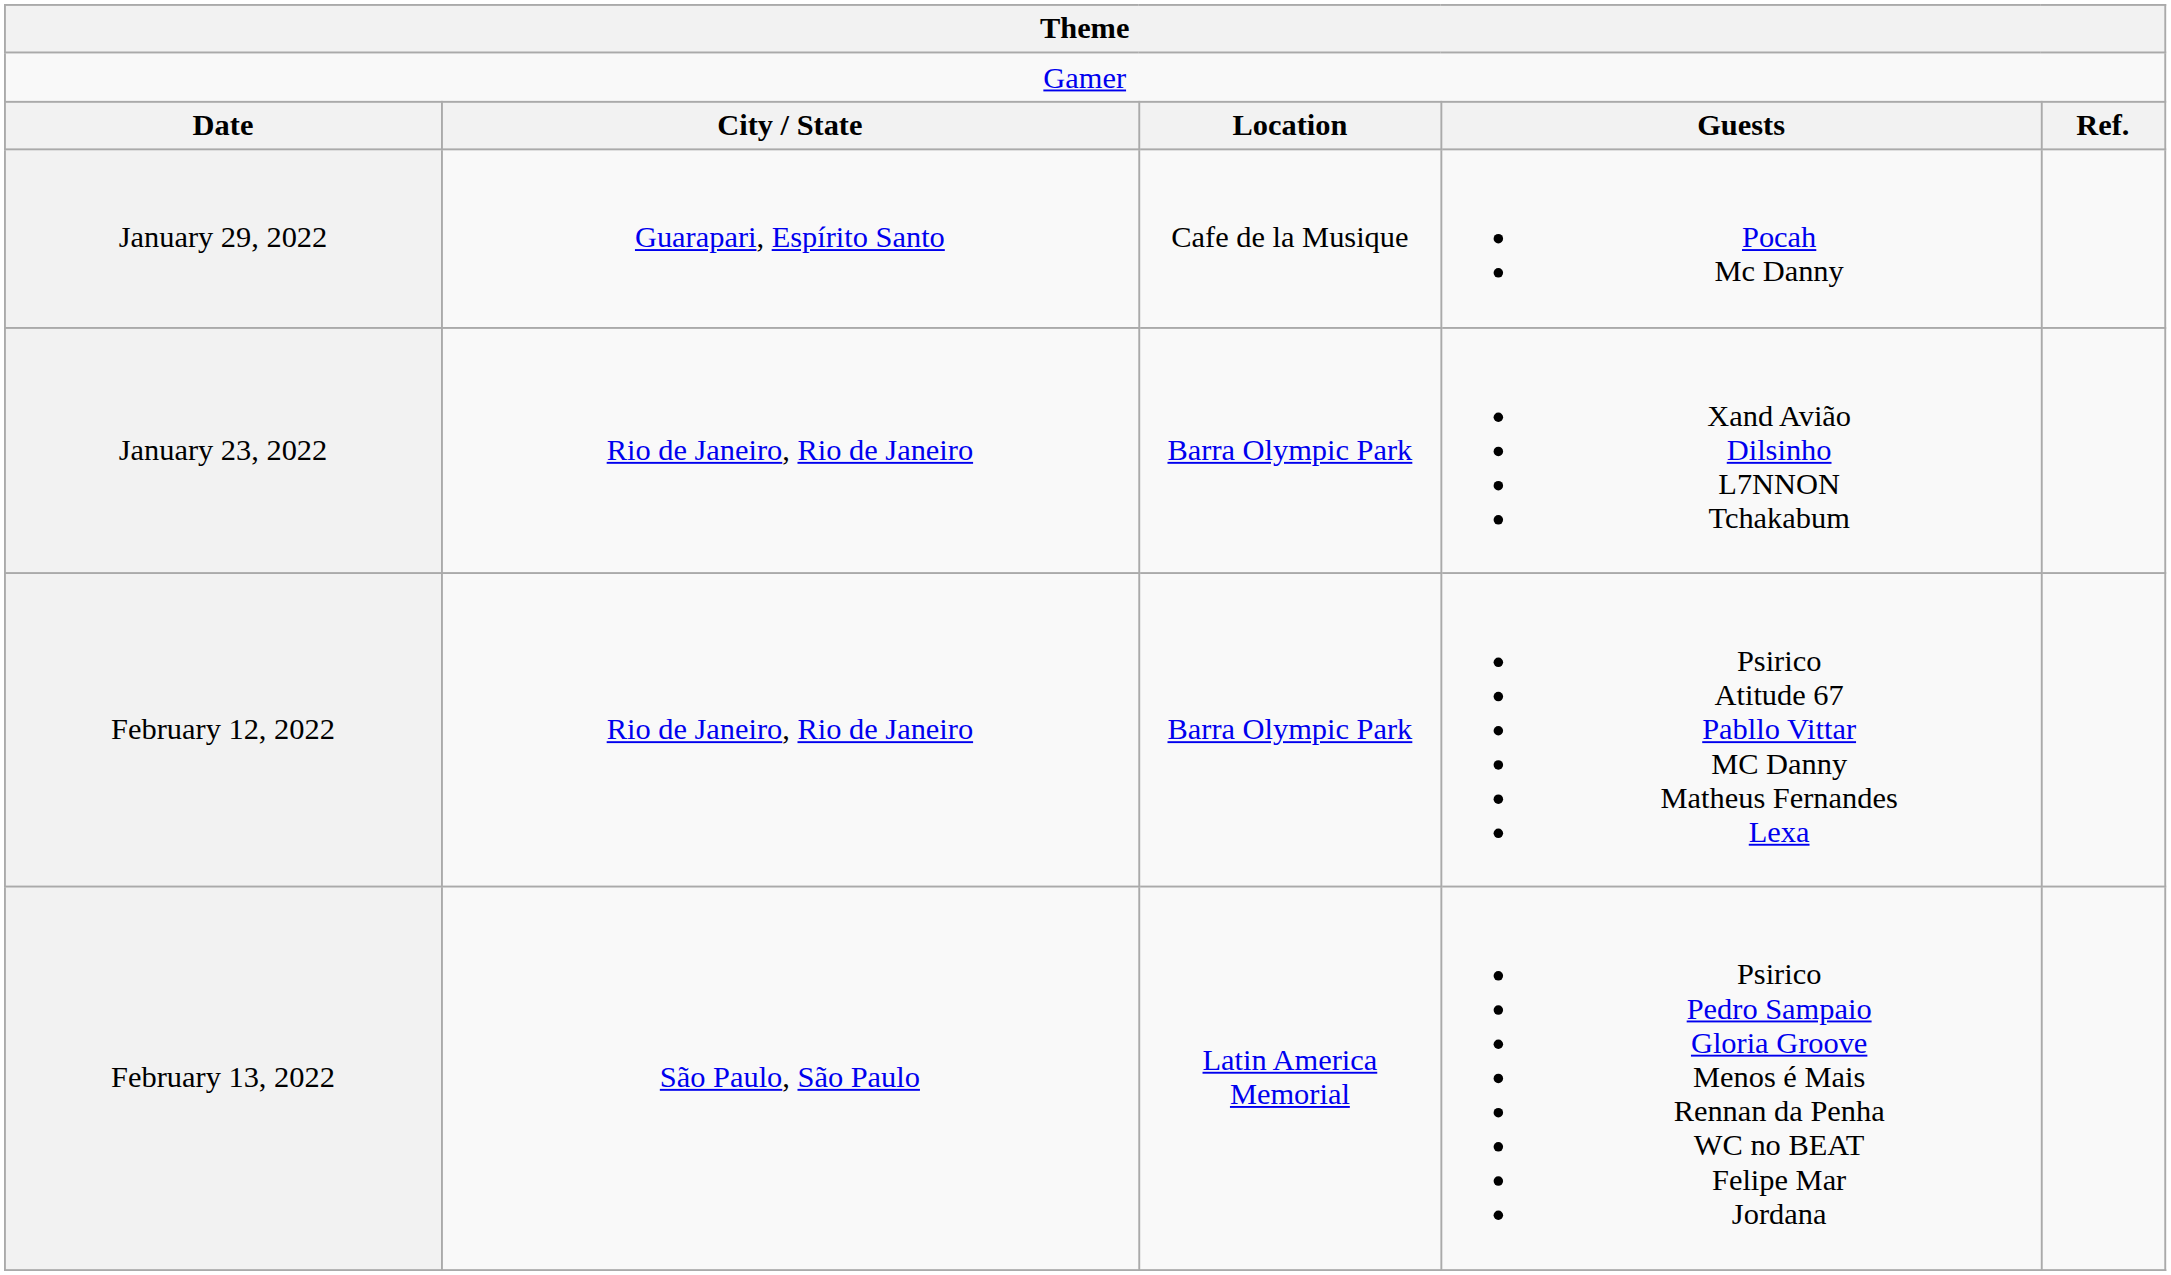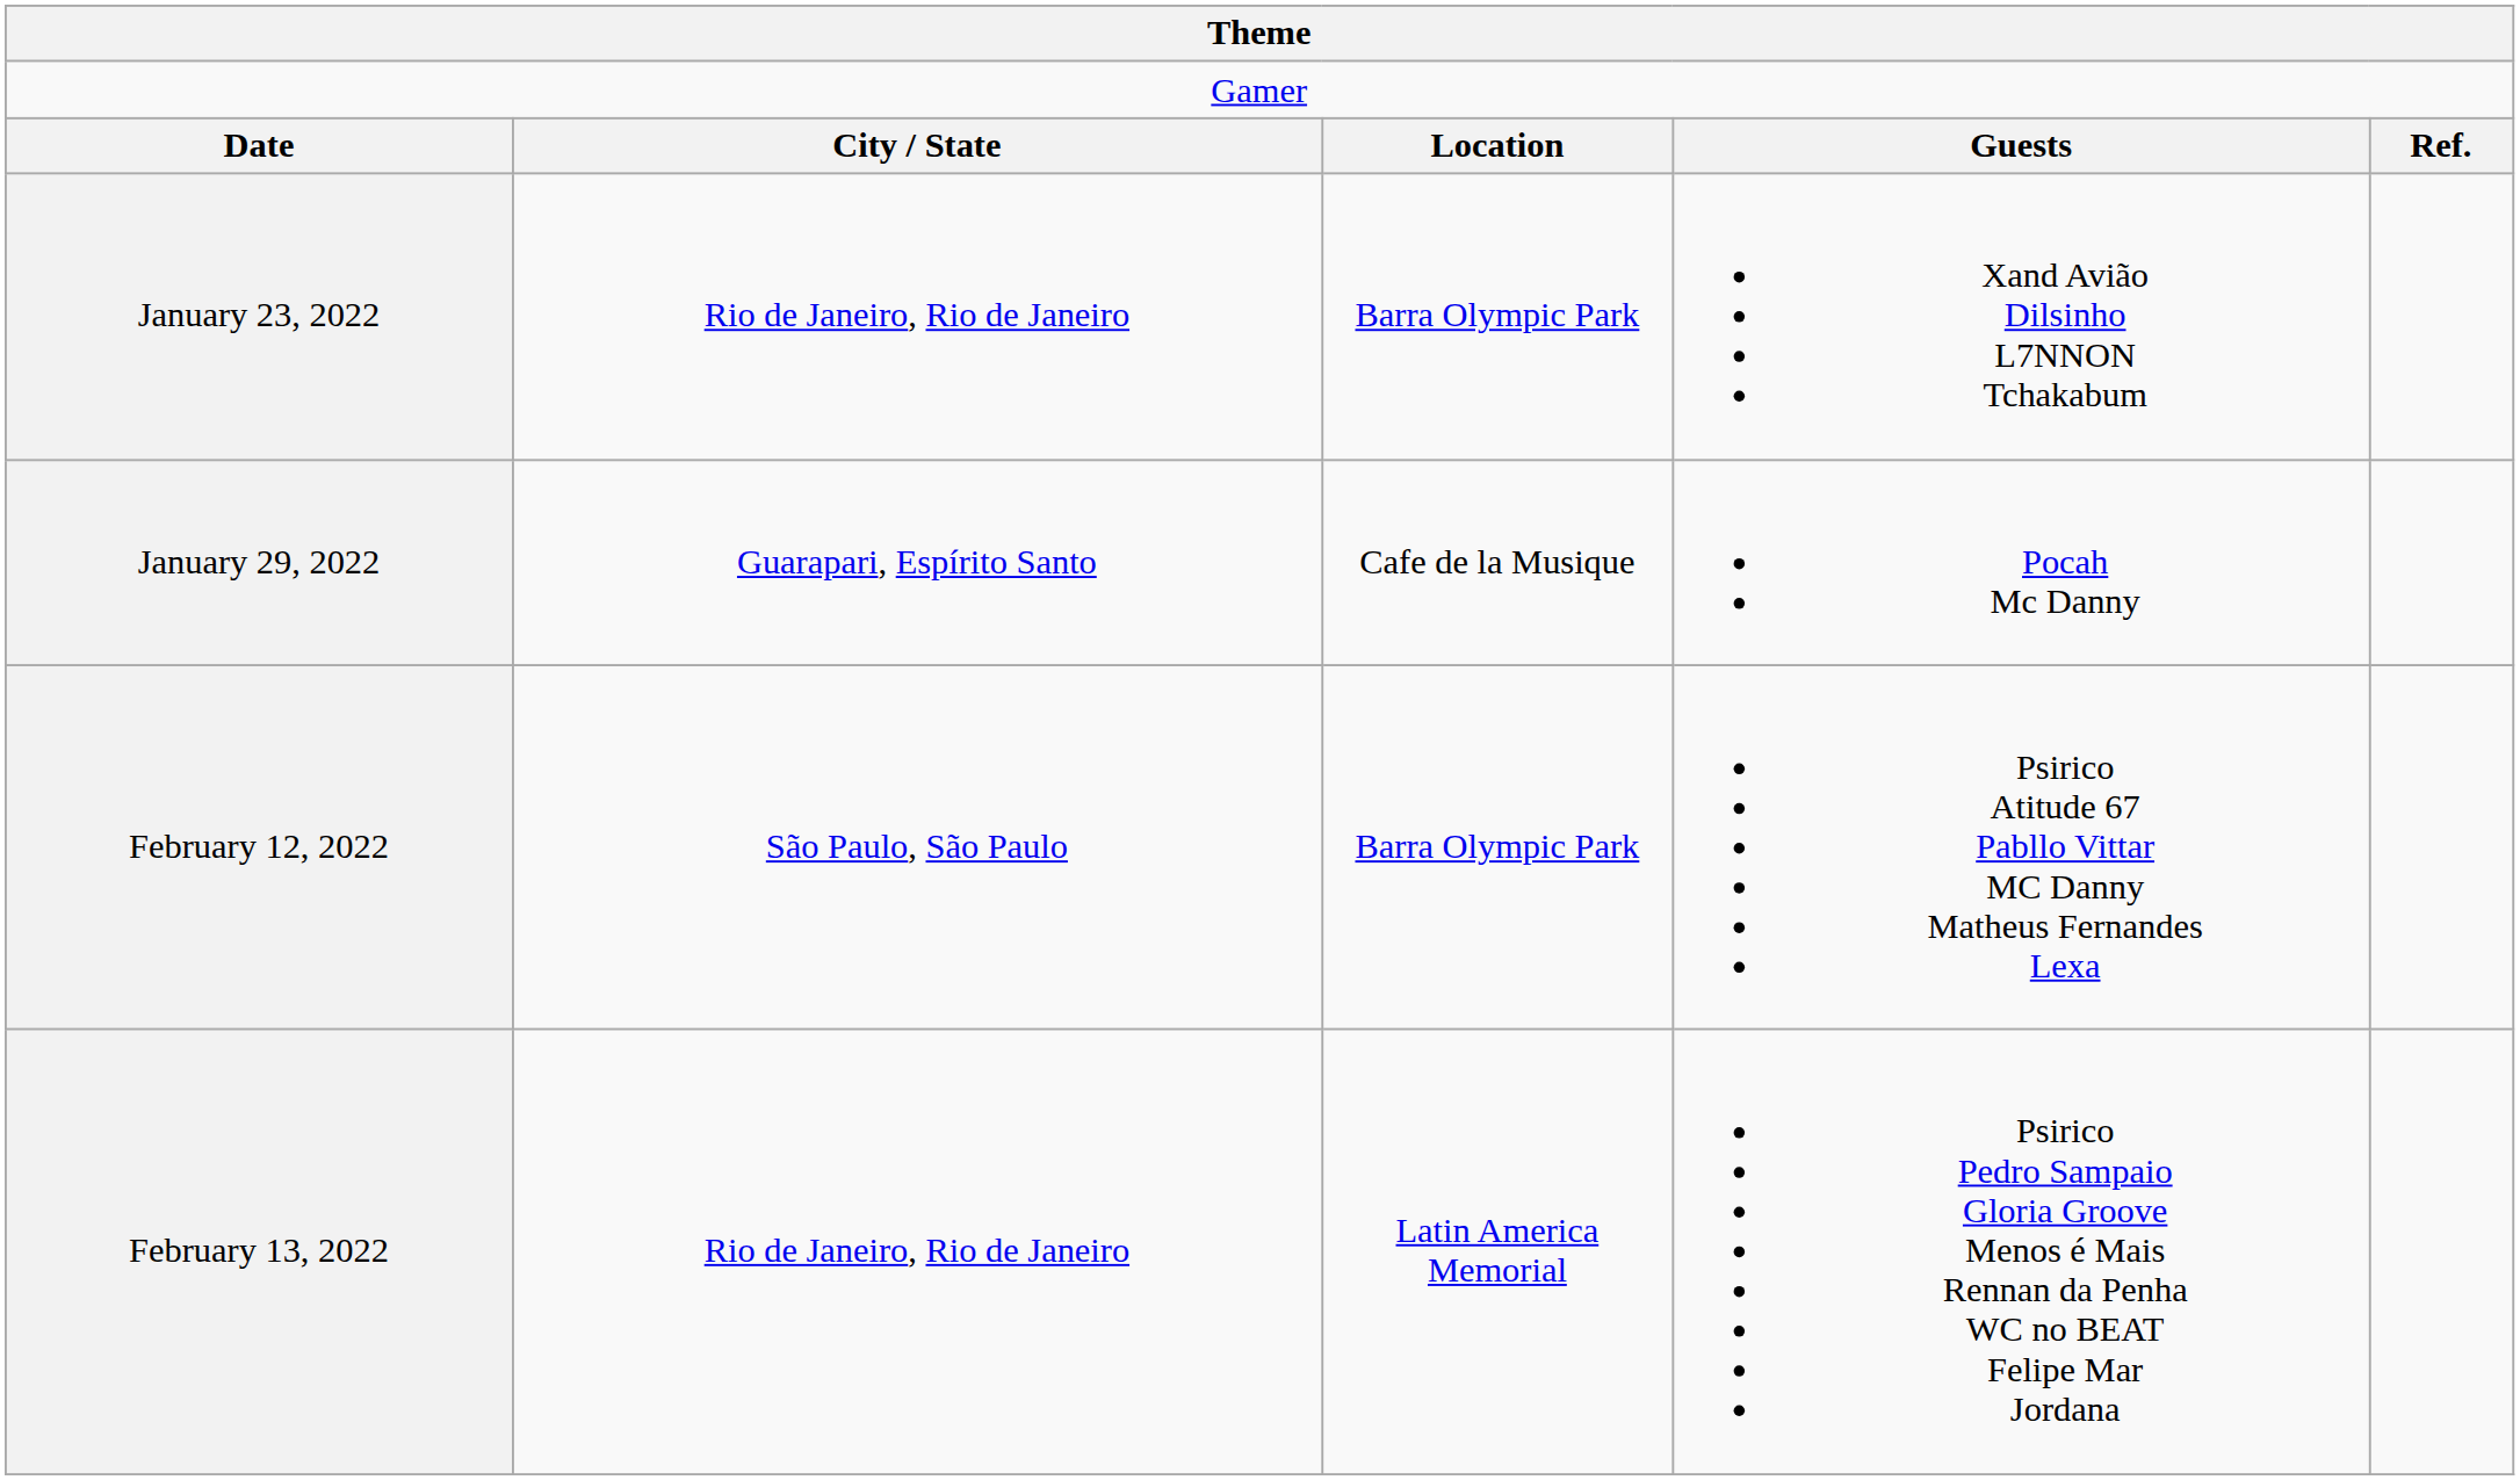 <table class="wikitable plainrowheaders" style="text-align:center;" width="90%">
 <tr>
 <th colspan="5">Theme</th>
 </tr>
 <tr>
 <td colspan="5"><a href='#'>Gamer</a></td>
 </tr>
 <tr>
 <th scope="col">Date</th>
 <th scope="col">City / State</th>
 <th scope="col" width="14%">Location</th>
 <th scope="col">Guests</th>
 <th>Ref.</th>
 </tr>
 <tr>
+<td scope="row" style="background-color: #f2f2f2;">January 23, 2022</td>
+<td><a href='#'>Rio de Janeiro</a>, <a href='#'>Rio de Janeiro</a></td>
+<td><a href='#'>Barra Olympic Park</a></td>
+<td><br><ul><li>Xand Avião</li><li><a href='#'>Dilsinho</a></li><li>L7NNON</li><li>Tchakabum</li></ul></td>
+<td></td>
+</tr>
+<tr>
 <td scope="row" style="background-color: #f2f2f2;">January 29, 2022</td>
 <td><a href='#'>Guarapari</a>, <a href='#'>Espírito Santo</a></td>
 <td>Cafe de la Musique</td>
 <td><br><ul><li><a href='#'>Pocah</a></li><li>Mc Danny</li></ul></td>
 <td></td>
 </tr>
 <tr>
-<td scope="row" style="background-color: #f2f2f2;">January 23, 2022</td>
-<td><a href='#'>Rio de Janeiro</a>, <a href='#'>Rio de Janeiro</a></td>
-<td><a href='#'>Barra Olympic Park</a></td>
-<td><br><ul><li>Xand Avião</li><li><a href='#'>Dilsinho</a></li><li>L7NNON</li><li>Tchakabum</li></ul></td>
-<td></td>
-</tr>
-<tr>
 <td scope="row" style="background-color: #f2f2f2;">February 12, 2022</td>
-<td><a href='#'>Rio de Janeiro</a>, <a href='#'>Rio de Janeiro</a></td>
+<td><a href='#'>São Paulo</a>, <a href='#'>São Paulo</a></td>
 <td><a href='#'>Barra Olympic Park</a></td>
 <td><br><ul><li>Psirico</li><li>Atitude 67</li><li><a href='#'>Pabllo Vittar</a></li><li>MC Danny</li><li>Matheus Fernandes</li><li><a href='#'>Lexa</a></li></ul></td>
 <td></td>
 </tr>
 <tr>
 <td scope="row" style="background-color: #f2f2f2;">February 13, 2022</td>
-<td><a href='#'>São Paulo</a>, <a href='#'>São Paulo</a></td>
+<td><a href='#'>Rio de Janeiro</a>, <a href='#'>Rio de Janeiro</a></td>
 <td><a href='#'>Latin America Memorial</a></td>
 <td><br><ul><li>Psirico</li><li><a href='#'>Pedro Sampaio</a></li><li><a href='#'>Gloria Groove</a></li><li>Menos é Mais</li><li>Rennan da Penha</li><li>WC no BEAT</li><li>Felipe Mar</li><li>Jordana</li></ul></td>
 <td></td>
 </tr>
 <tr>
 </tr>
 </table>
